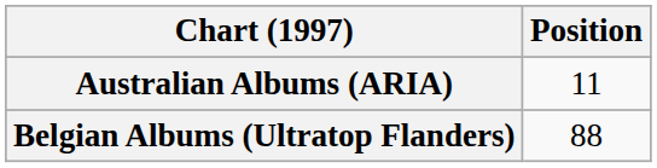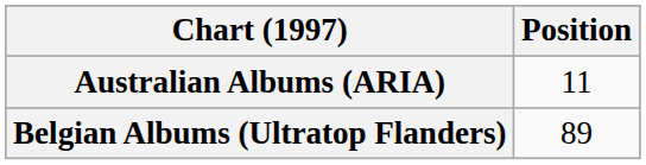 <table class="wikitable sortable plainrowheaders" style="text-align:center">
 <tr>
 <th scope="col">Chart (1997)</th>
 <th scope="col">Position</th>
 </tr>
 <tr>
 <th scope="row">Australian Albums (ARIA)</th>
 <td>11</td>
 </tr>
 <tr>
 <th scope="row">Belgian Albums (Ultratop Flanders)</th>
-<td>88</td>
+<td>89</td>
 </tr>
 </table>
